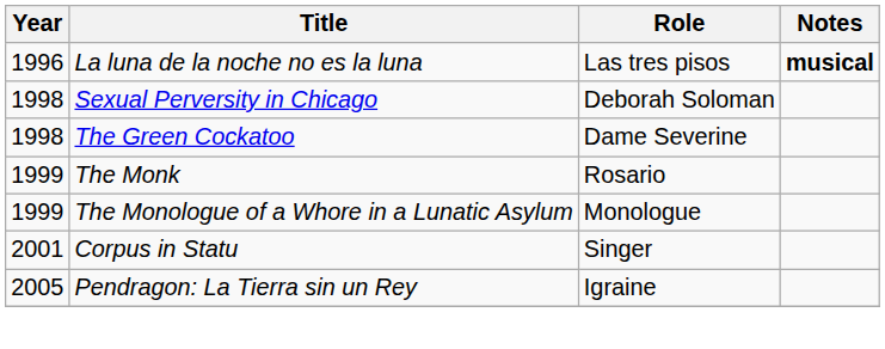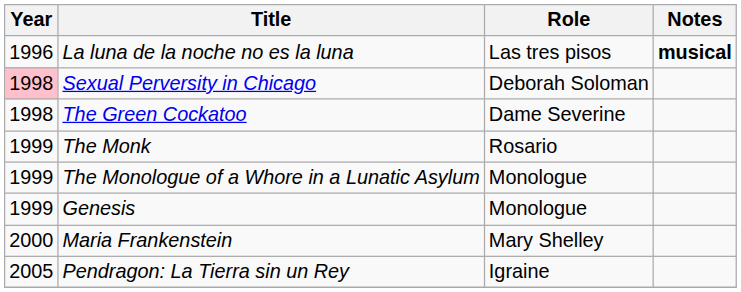 <table class="wikitable sortable">
 <tr>
 <th>Year</th>
 <th>Title</th>
 <th>Role</th>
 <th class="unsortable">Notes</th>
 </tr>
 <tr>
 <td>1996</td>
 <td><em>La luna de la noche no es la luna</em></td>
 <td>Las tres pisos</td>
 <td><strong>musical</strong></td>
 </tr>
 <tr>
-<td>1998</td>
+<td style="background: pink;">1998</td>
 <td><em><a href='#'>Sexual Perversity in Chicago</a></em></td>
 <td>Deborah Soloman</td>
 <td></td>
 </tr>
 <tr>
 <td>1998</td>
 <td><em><a href='#'>The Green Cockatoo</a></em></td>
 <td>Dame Severine</td>
 <td></td>
 </tr>
 <tr>
 <td>1999</td>
 <td><em>The Monk</em></td>
 <td>Rosario</td>
 <td></td>
 </tr>
 <tr>
 <td>1999</td>
 <td><em>The Monologue of a Whore in a Lunatic Asylum</em></td>
 <td>Monologue</td>
 <td></td>
 </tr>
 <tr>
-<td>2001</td>
-<td><em>Corpus in Statu</em></td>
-<td>Singer</td>
+<td>1999</td>
+<td><em>Genesis</em></td>
+<td>Monologue</td>
+<td></td>
+</tr>
+<tr>
+<td>2000</td>
+<td><em>Maria Frankenstein</em></td>
+<td>Mary Shelley</td>
 <td></td>
 </tr>
 <tr>
 <td>2005</td>
 <td><em>Pendragon: La Tierra sin un Rey</em></td>
 <td>Igraine</td>
 <td></td>
 </tr>
 <tr>
 </tr>
 </table>
